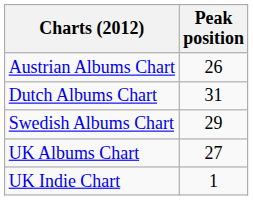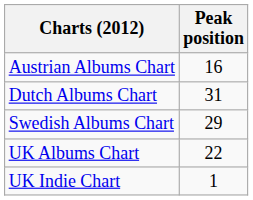 <table class="wikitable sortable">
 <tr>
 <th>Charts (2012)</th>
 <th>Peak<br>position</th>
 </tr>
 <tr>
 <td><a href='#'>Austrian Albums Chart</a></td>
-<td align="center">26</td>
+<td align="center">16</td>
 </tr>
 <tr>
 <td><a href='#'>Dutch Albums Chart</a></td>
 <td align="center">31</td>
 </tr>
 <tr>
 <td><a href='#'>Swedish Albums Chart</a></td>
 <td align="center">29</td>
 </tr>
 <tr>
 <td><a href='#'>UK Albums Chart</a></td>
-<td align="center">27</td>
+<td align="center">22</td>
 </tr>
 <tr>
 <td><a href='#'>UK Indie Chart</a></td>
 <td align="center">1</td>
 </tr>
 </table>
